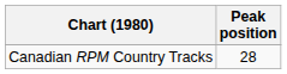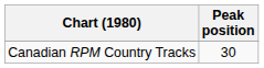 <table class="wikitable sortable">
 <tr>
 <th align="left">Chart (1980)</th>
 <th align="center">Peak<br>position</th>
 </tr>
 <tr>
 </tr>
 <tr>
 <td align="left">Canadian <em>RPM</em> Country Tracks</td>
-<td align="center">28</td>
+<td align="center">30</td>
 </tr>
 </table>
